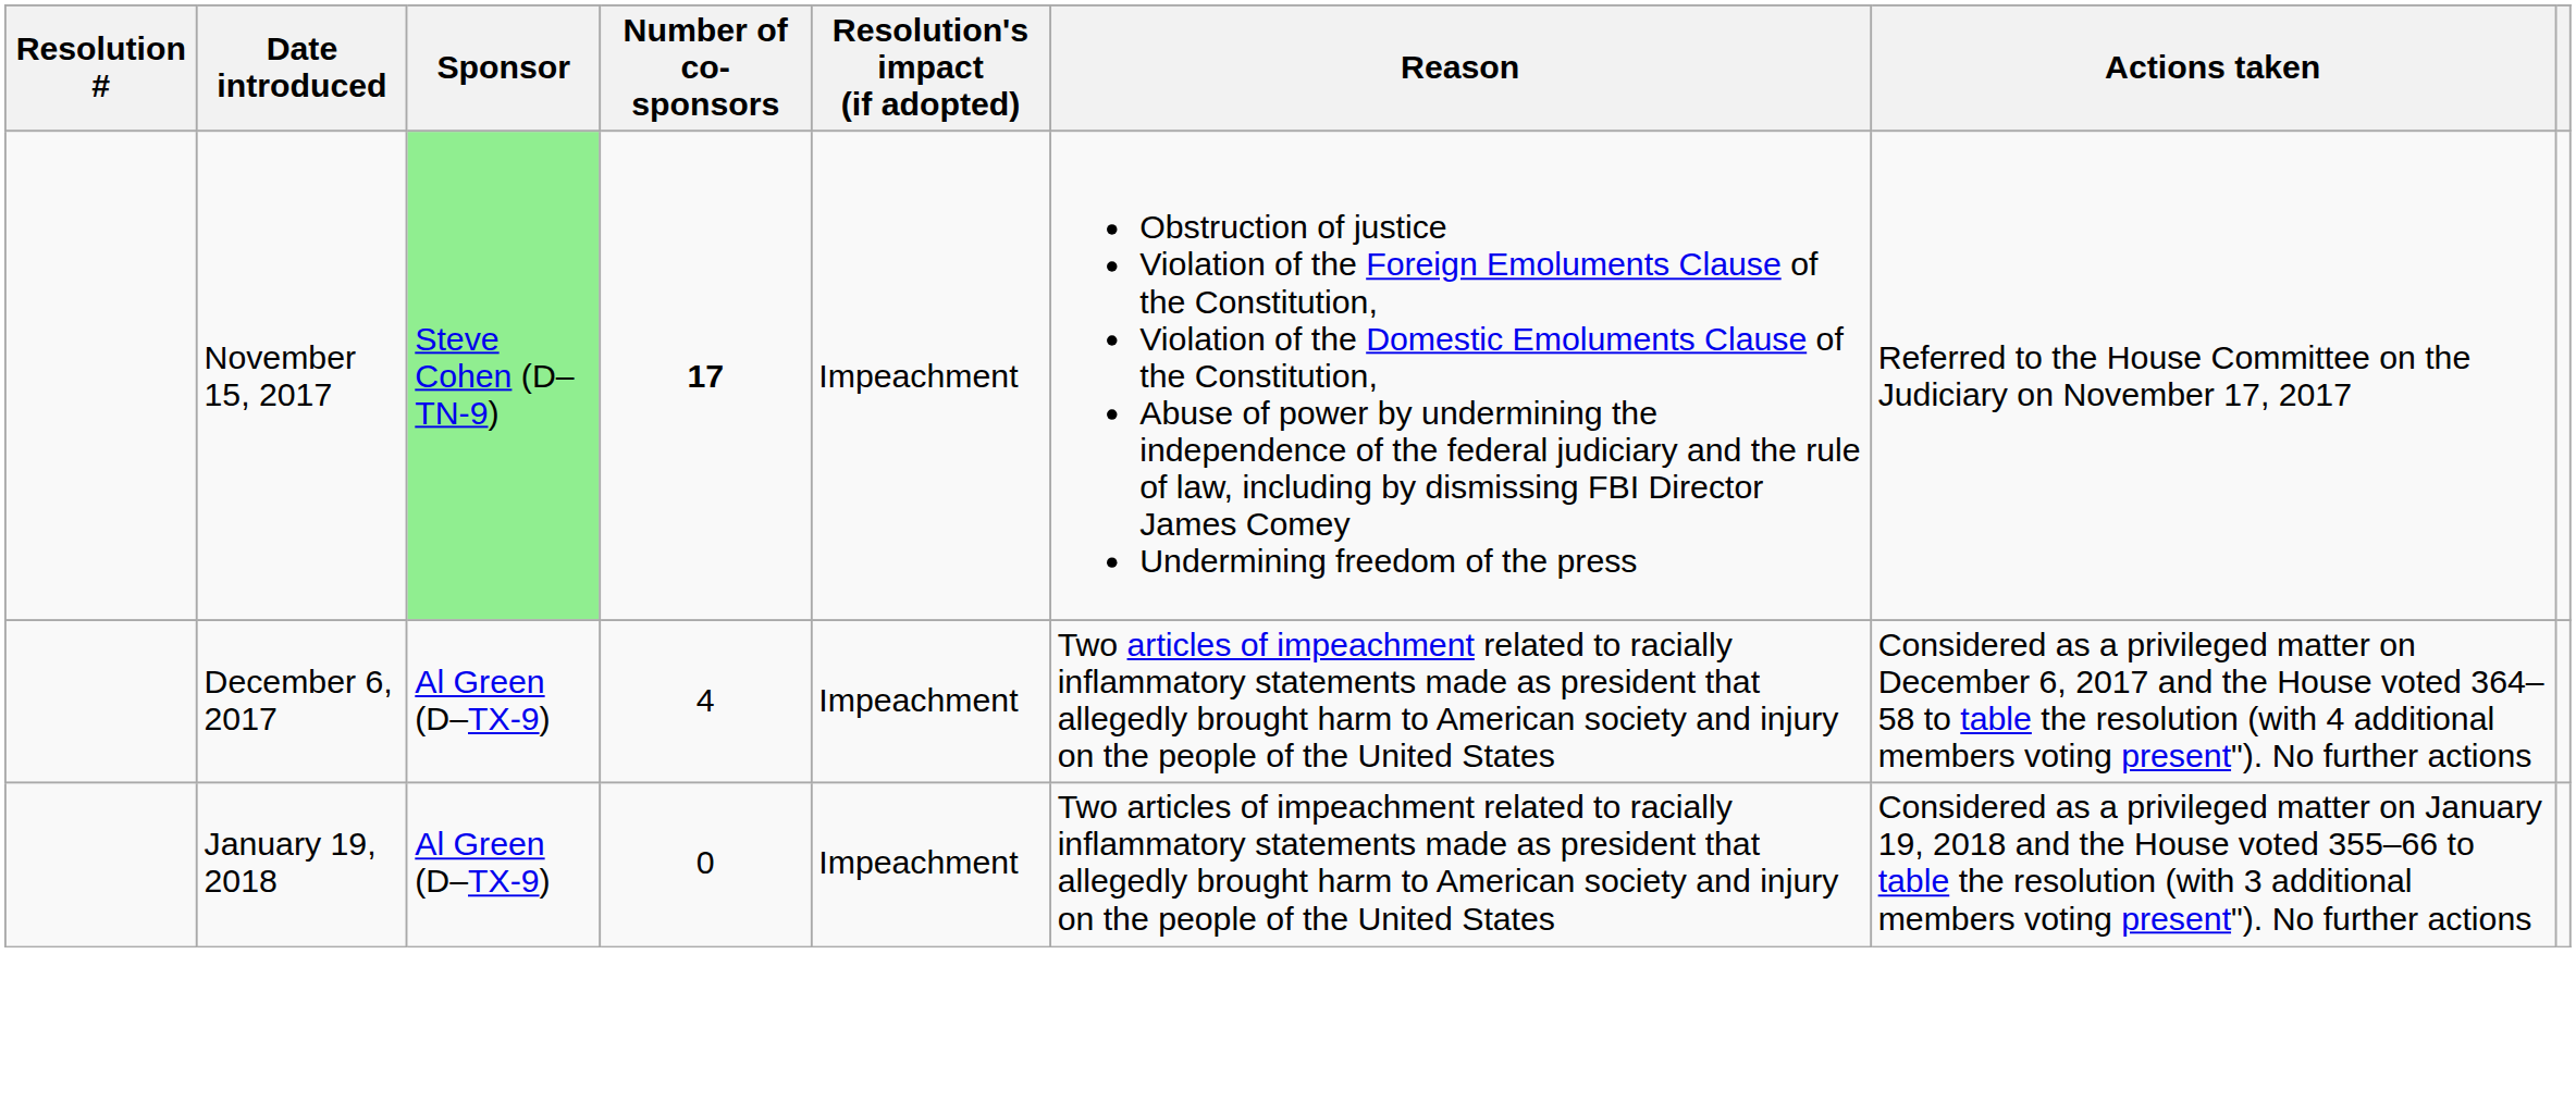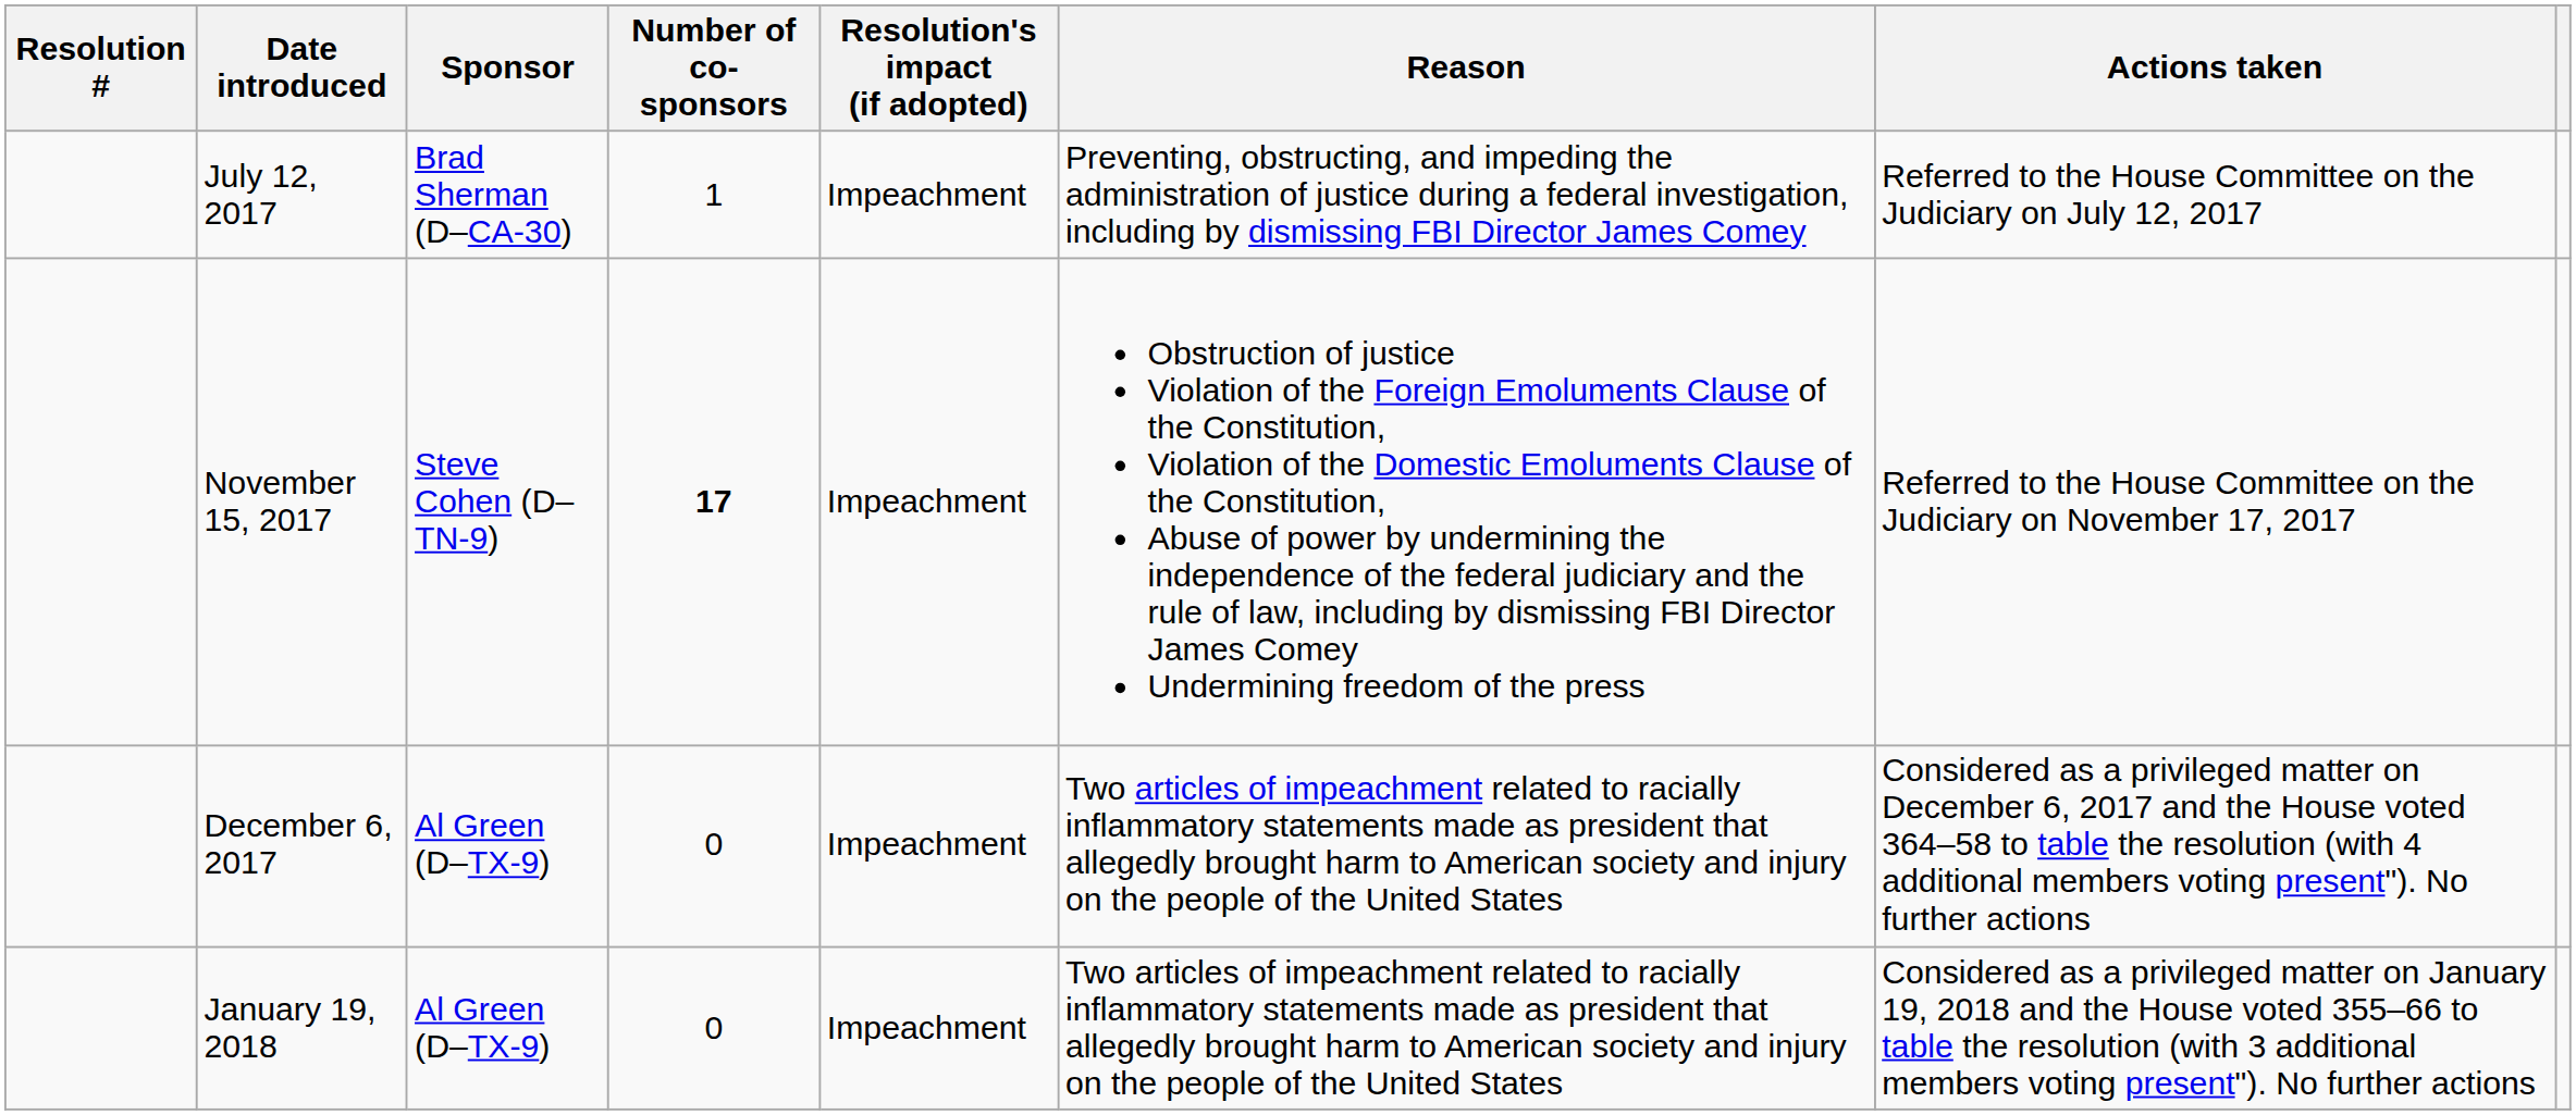 <table class=wikitable>
 <tr>
 <th>Resolution #</th>
 <th>Date introduced</th>
 <th>Sponsor</th>
 <th>Number of co-sponsors</th>
 <th>Resolution's impact<br>(if adopted)</th>
 <th>Reason</th>
 <th>Actions taken</th>
 <th></th>
 </tr>
 <tr>
 <td></td>
+<td>July 12, 2017</td>
+<td><a href='#'>Brad Sherman</a> (D–<a href='#'>CA-30</a>)</td>
+<td style="text-align: center">1</td>
+<td>Impeachment</td>
+<td>Preventing, obstructing, and impeding the administration of justice during a federal investigation, including by <a href='#'>dismissing FBI Director James Comey</a></td>
+<td>Referred to the House Committee on the Judiciary on July 12, 2017</td>
+<td></td>
+</tr>
+<tr>
+<td></td>
 <td>November 15, 2017</td>
-<td style="background: lightgreen;"><a href='#'>Steve Cohen</a> (D–<a href='#'>TN-9</a>)</td>
+<td><a href='#'>Steve Cohen</a> (D–<a href='#'>TN-9</a>)</td>
 <td style="text-align: center"><strong>17</strong></td>
 <td>Impeachment</td>
 <td><br><ul><li>Obstruction of justice</li><li>Violation of the <a href='#'>Foreign Emoluments Clause</a> of the Constitution,</li><li>Violation of the <a href='#'>Domestic Emoluments Clause</a> of the Constitution,</li><li>Abuse of power by undermining the independence of the federal judiciary and the rule of law, including by dismissing FBI Director James Comey</li><li>Undermining freedom of the press</li></ul></td>
 <td>Referred to the House Committee on the Judiciary on November 17, 2017</td>
 <td></td>
 </tr>
 <tr>
 <td></td>
 <td>December 6, 2017</td>
 <td><a href='#'>Al Green</a> (D–<a href='#'>TX-9</a>)</td>
-<td style="text-align: center">4</td>
+<td style="text-align: center">0</td>
 <td>Impeachment</td>
 <td>Two <a href='#'>articles of impeachment</a> related to racially inflammatory statements made as president that allegedly brought harm to American society and injury on the people of the United States</td>
 <td>Considered as a privileged matter on December 6, 2017 and the House voted 364–58 to <a href='#'>table</a> the resolution (with 4 additional members voting <a href='#'>present</a>"). No further actions</td>
 <td></td>
 </tr>
 <tr>
 <td></td>
 <td>January 19, 2018</td>
 <td><a href='#'>Al Green</a> (D–<a href='#'>TX-9</a>)</td>
 <td style="text-align: center">0</td>
 <td>Impeachment</td>
 <td>Two articles of impeachment related to racially inflammatory statements made as president that allegedly brought harm to American society and injury on the people of the United States</td>
 <td>Considered as a privileged matter on January 19, 2018 and the House voted 355–66 to <a href='#'>table</a> the resolution (with 3 additional members voting <a href='#'>present</a>"). No further actions</td>
 <td></td>
 </tr>
 </table>
